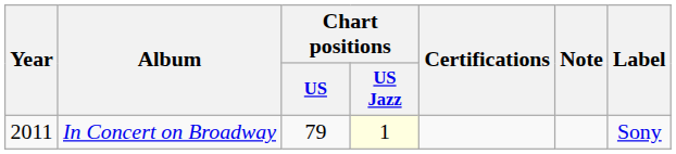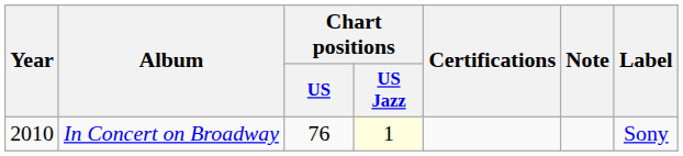 <table class="wikitable" style="text-align:center;">
 <tr>
 <th rowspan="2">Year</th>
 <th rowspan="2">Album</th>
 <th colspan="2">Chart positions</th>
 <th rowspan="2">Certifications</th>
 <th rowspan="2">Note</th>
 <th rowspan="2">Label</th>
 </tr>
 <tr style="font-size:smaller;">
 <th style="width:45px;"><a href='#'>US</a></th>
 <th style="width:45px;"><a href='#'>US Jazz</a></th>
 </tr>
 <tr>
-<td>2011</td>
+<td>2010</td>
 <td style="text-align:left;"><em><a href='#'>In Concert on Broadway</a></em></td>
-<td>79</td>
+<td>76</td>
 <td style="background: lightyellow;">1</td>
 <td></td>
 <td></td>
 <td><a href='#'>Sony</a></td>
 </tr>
 </table>
